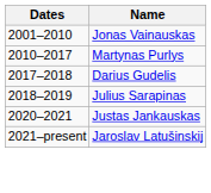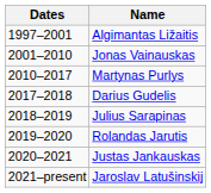 <table class="wikitable">
 <tr>
 <th>Dates</th>
 <th>Name</th>
+</tr>
+<tr>
+<td>1997–2001</td>
+<td> <a href='#'>Algimantas Ližaitis</a></td>
 </tr>
 <tr>
 <td>2001–2010</td>
 <td> <a href='#'>Jonas Vainauskas</a></td>
 </tr>
 <tr>
 <td>2010–2017</td>
 <td> <a href='#'>Martynas Purlys</a></td>
 </tr>
 <tr>
 <td>2017–2018</td>
 <td> <a href='#'>Darius Gudelis</a></td>
 </tr>
 <tr>
 <td>2018–2019</td>
 <td> <a href='#'>Julius Sarapinas</a></td>
 </tr>
 <tr>
+<td>2019–2020</td>
+<td> <a href='#'>Rolandas Jarutis</a></td>
+</tr>
+<tr>
 <td>2020–2021</td>
 <td> <a href='#'>Justas Jankauskas</a></td>
 </tr>
 <tr>
 <td>2021–present</td>
 <td> <a href='#'>Jaroslav Latušinskij</a></td>
 </tr>
 </table>
